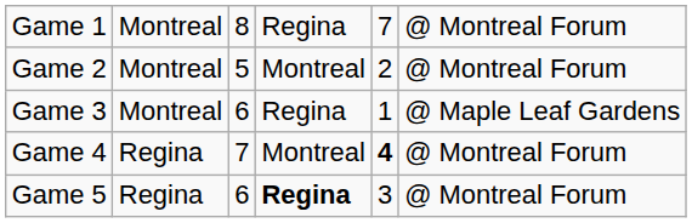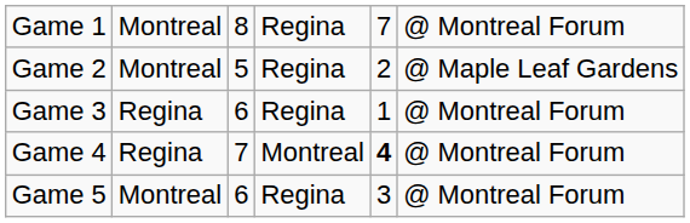 <table class="wikitable">
 <tr>
 <td>Game 1</td>
 <td>Montreal</td>
 <td>8</td>
 <td>Regina</td>
 <td>7</td>
 <td>@ Montreal Forum</td>
 </tr>
 <tr>
 <td>Game 2</td>
 <td>Montreal</td>
 <td>5</td>
-<td>Montreal</td>
+<td>Regina</td>
 <td>2</td>
-<td>@ Montreal Forum</td>
+<td>@ Maple Leaf Gardens</td>
 </tr>
 <tr>
 <td>Game 3</td>
-<td>Montreal</td>
+<td>Regina</td>
 <td>6</td>
 <td>Regina</td>
 <td>1</td>
-<td>@ Maple Leaf Gardens</td>
+<td>@ Montreal Forum</td>
 </tr>
 <tr>
 <td>Game 4</td>
 <td>Regina</td>
 <td>7</td>
 <td>Montreal</td>
 <td><strong>4</strong></td>
 <td>@ Montreal Forum</td>
 </tr>
 <tr>
 <td>Game 5</td>
+<td>Montreal</td>
+<td>6</td>
 <td>Regina</td>
-<td>6</td>
-<td><strong>Regina</strong></td>
 <td>3</td>
 <td>@ Montreal Forum</td>
 </tr>
 </table>
